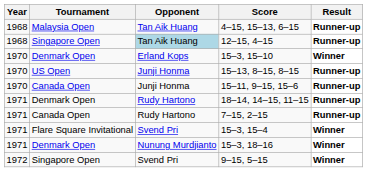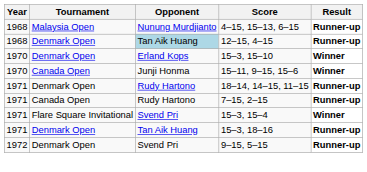 <table class="sortable wikitable" style="font-size: 90%;">
 <tr>
 <th>Year</th>
 <th>Tournament</th>
 <th>Opponent</th>
 <th>Score</th>
 <th>Result</th>
 </tr>
 <tr>
 <td align="center">1968</td>
 <td><a href='#'>Malaysia Open</a></td>
-<td> <a href='#'>Tan Aik Huang</a></td>
+<td> <a href='#'>Nunung Murdjianto</a></td>
 <td>4–15, 15–13, 6–15</td>
 <td style="text-align:left; background:white"> <strong>Runner-up</strong></td>
 </tr>
 <tr>
 <td align="center">1968</td>
-<td><a href='#'>Singapore Open</a></td>
+<td><a href='#'>Denmark Open</a></td>
 <td style="background: lightblue;"> Tan Aik Huang</td>
 <td>12–15, 4–15</td>
 <td style="text-align:left; background:white"> <strong>Runner-up</strong></td>
 </tr>
 <tr>
 <td align="center">1970</td>
 <td><a href='#'>Denmark Open</a></td>
 <td> <a href='#'>Erland Kops</a></td>
 <td>15–3, 15–10</td>
 <td style="text-align:left; background:white"> <strong>Winner</strong></td>
 </tr>
 <tr>
 <td align="center">1970</td>
-<td><a href='#'>US Open</a></td>
-<td> <a href='#'>Junji Honma</a></td>
-<td>15–13, 8–15, 8–15</td>
-<td style="text-align:left; background:white"> <strong>Runner-up</strong></td>
-</tr>
-<tr>
-<td align="center">1970</td>
 <td><a href='#'>Canada Open</a></td>
 <td> Junji Honma</td>
 <td>15–11, 9–15, 15–6</td>
-<td style="text-align:left; background:white"> <strong>Runner-up</strong></td>
+<td style="text-align:left; background:white"> <strong>Winner</strong></td>
 </tr>
 <tr>
 <td align="center">1971</td>
 <td>Denmark Open</td>
 <td> <a href='#'>Rudy Hartono</a></td>
 <td>18–14, 14–15, 11–15</td>
 <td style="text-align:left; background:white"> <strong>Runner-up</strong></td>
 </tr>
 <tr>
 <td align="center">1971</td>
 <td>Canada Open</td>
 <td> Rudy Hartono</td>
 <td>7–15, 2–15</td>
 <td style="text-align:left; background:white"> <strong>Runner-up</strong></td>
 </tr>
 <tr>
 <td align="center">1971</td>
 <td>Flare Square Invitational</td>
 <td> <a href='#'>Svend Pri</a></td>
 <td>15–3, 15–4</td>
 <td style="text-align:left; background:white"> <strong>Winner</strong></td>
 </tr>
 <tr>
 <td align="center">1971</td>
 <td><a href='#'>Denmark Open</a></td>
-<td> <a href='#'>Nunung Murdjianto</a></td>
+<td> <a href='#'>Tan Aik Huang</a></td>
 <td>15–3, 18–16</td>
-<td style="text-align:left; background:white"> <strong>Winner</strong></td>
+<td style="text-align:left; background:white"> <strong>Runner-up</strong></td>
 </tr>
 <tr>
 <td align="center">1972</td>
-<td>Singapore Open</td>
+<td>Denmark Open</td>
 <td> Svend Pri</td>
 <td>9–15, 5–15</td>
-<td style="text-align:left; background:white"> <strong>Winner</strong></td>
+<td style="text-align:left; background:white"> <strong>Runner-up</strong></td>
 </tr>
 </table>
